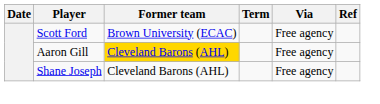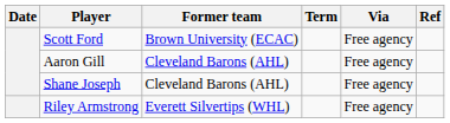 <table class="wikitable plainrowheaders">
 <tr style="background:#ddd; text-align:center;">
 <th>Date</th>
 <th>Player</th>
 <th>Former team</th>
 <th>Term</th>
 <th>Via</th>
 <th>Ref</th>
 </tr>
 <tr>
 <th scope="row" rowspan=3></th>
 <td><a href='#'>Scott Ford</a></td>
 <td><a href='#'>Brown University</a> (<a href='#'>ECAC</a>)</td>
 <td></td>
 <td>Free agency</td>
 <td></td>
 </tr>
 <tr>
 <td>Aaron Gill</td>
-<td style="background: gold;"><a href='#'>Cleveland Barons</a> (<a href='#'>AHL</a>)</td>
+<td><a href='#'>Cleveland Barons</a> (<a href='#'>AHL</a>)</td>
 <td></td>
 <td>Free agency</td>
 <td></td>
 </tr>
 <tr>
 <td><a href='#'>Shane Joseph</a></td>
 <td>Cleveland Barons (AHL)</td>
 <td></td>
 <td>Free agency</td>
 <td></td>
 </tr>
+<tr>
+<th scope="row"></th>
+<td><a href='#'>Riley Armstrong</a></td>
+<td><a href='#'>Everett Silvertips</a> (<a href='#'>WHL</a>)</td>
+<td></td>
+<td>Free agency</td>
+<td></td>
+</tr>
 </table>
